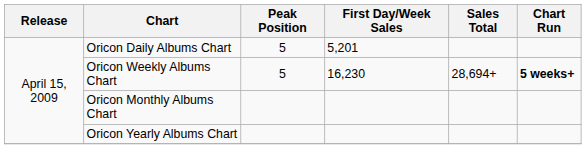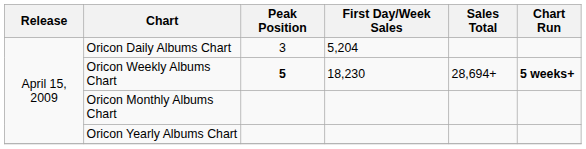 <table class="wikitable" width="750px">
 <tr>
 <th align="left">Release</th>
 <th align="left">Chart</th>
 <th align="left">Peak Position</th>
 <th align="left">First Day/Week Sales</th>
 <th align="left">Sales Total</th>
 <th align="left">Chart Run</th>
 </tr>
 <tr>
 <td align="center" rowspan="4">April 15, 2009</td>
 <td align="left">Oricon Daily Albums Chart</td>
-<td align="center">5</td>
-<td align="left">5,201</td>
+<td align="center">3</td>
+<td align="left">5,204</td>
 <td align="left"></td>
 <td align="left"></td>
 </tr>
 <tr>
 <td align="left">Oricon Weekly Albums Chart</td>
-<td align="center">5</td>
-<td align="left">16,230</td>
+<td align="center"><strong>5</strong></td>
+<td align="left">18,230</td>
 <td align="left">28,694+</td>
 <td align="left"><strong>5 weeks+</strong></td>
 </tr>
 <tr>
 <td align="left">Oricon Monthly Albums Chart</td>
 <td align="center"></td>
 <td align="left"></td>
 <td align="left"></td>
 <td align="left"></td>
 </tr>
 <tr>
 <td align="left">Oricon Yearly Albums Chart</td>
 <td align="center"></td>
 <td align="left"></td>
 <td align="left"></td>
 <td align="left"></td>
 </tr>
 <tr>
 </tr>
 </table>
